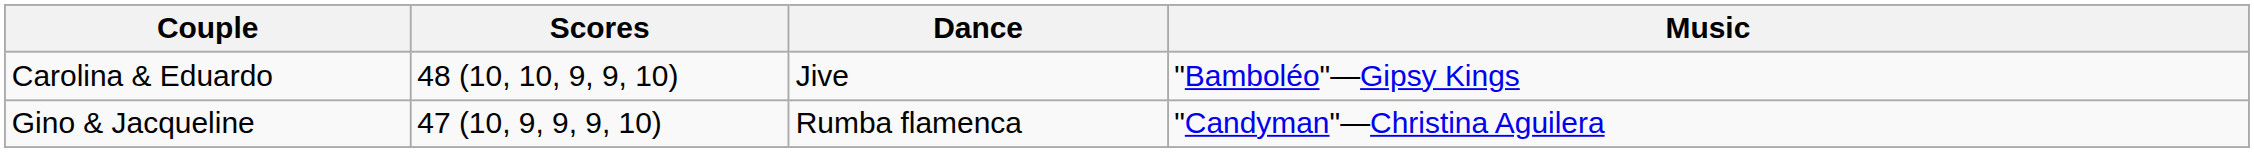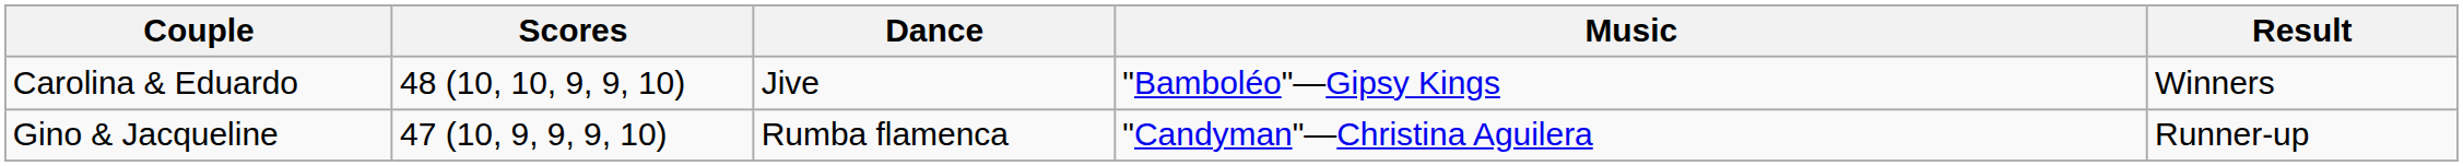 <table class="wikitable sortable" style="width:95%; white-space:nowrap">
 <tr>
 <th style="width:15%;">Couple</th>
 <th style="width:14%;">Scores</th>
 <th style="width:14%;">Dance</th>
 <th style="width:40%;">Music</th>
+<th style="width:12%;">Result</th>
 </tr>
 <tr>
 <td>Carolina & Eduardo</td>
 <td>48 (10, 10, 9, 9, 10)</td>
 <td>Jive</td>
 <td>"<a href='#'>Bamboléo</a>"—<a href='#'>Gipsy Kings</a></td>
+<td>Winners</td>
 </tr>
 <tr>
 <td>Gino & Jacqueline</td>
 <td>47 (10, 9, 9, 9, 10)</td>
 <td>Rumba flamenca</td>
 <td>"<a href='#'>Candyman</a>"—<a href='#'>Christina Aguilera</a></td>
+<td>Runner-up</td>
 </tr>
 </table>
